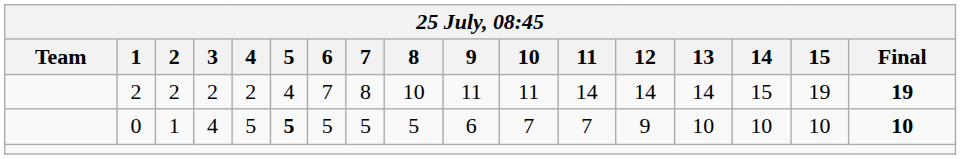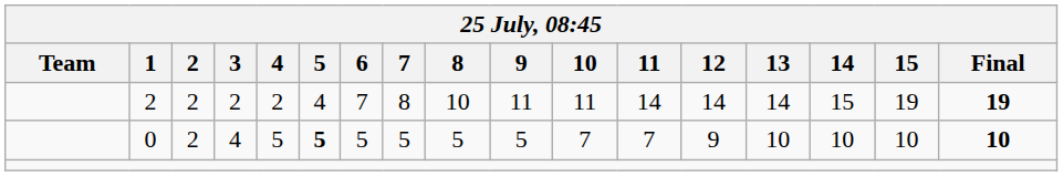 <table class=wikitable style="text-align:center; width: 55%">
 <tr>
 <th colspan=17><em>25 July, 08:45</em></th>
 </tr>
 <tr>
 <th>Team</th>
 <th>1</th>
 <th>2</th>
 <th>3</th>
 <th>4</th>
 <th>5</th>
 <th>6</th>
 <th>7</th>
 <th>8</th>
 <th>9</th>
 <th>10</th>
 <th>11</th>
 <th>12</th>
 <th>13</th>
 <th>14</th>
 <th>15</th>
 <th>Final</th>
 </tr>
 <tr>
 <td align=left><strong></strong></td>
 <td>2</td>
 <td>2</td>
 <td>2</td>
 <td>2</td>
 <td>4</td>
 <td>7</td>
 <td>8</td>
 <td>10</td>
 <td>11</td>
 <td>11</td>
 <td>14</td>
 <td>14</td>
 <td>14</td>
 <td>15</td>
 <td>19</td>
 <td><strong>19</strong></td>
 </tr>
 <tr>
 <td align=left></td>
 <td>0</td>
-<td>1</td>
+<td>2</td>
 <td>4</td>
 <td>5</td>
 <td><strong>5</strong></td>
 <td>5</td>
 <td>5</td>
 <td>5</td>
-<td>6</td>
+<td>5</td>
 <td>7</td>
 <td>7</td>
 <td>9</td>
 <td>10</td>
 <td>10</td>
 <td>10</td>
 <td><strong>10</strong></td>
 </tr>
 <tr>
 <td colspan=17></td>
 </tr>
 </table>
